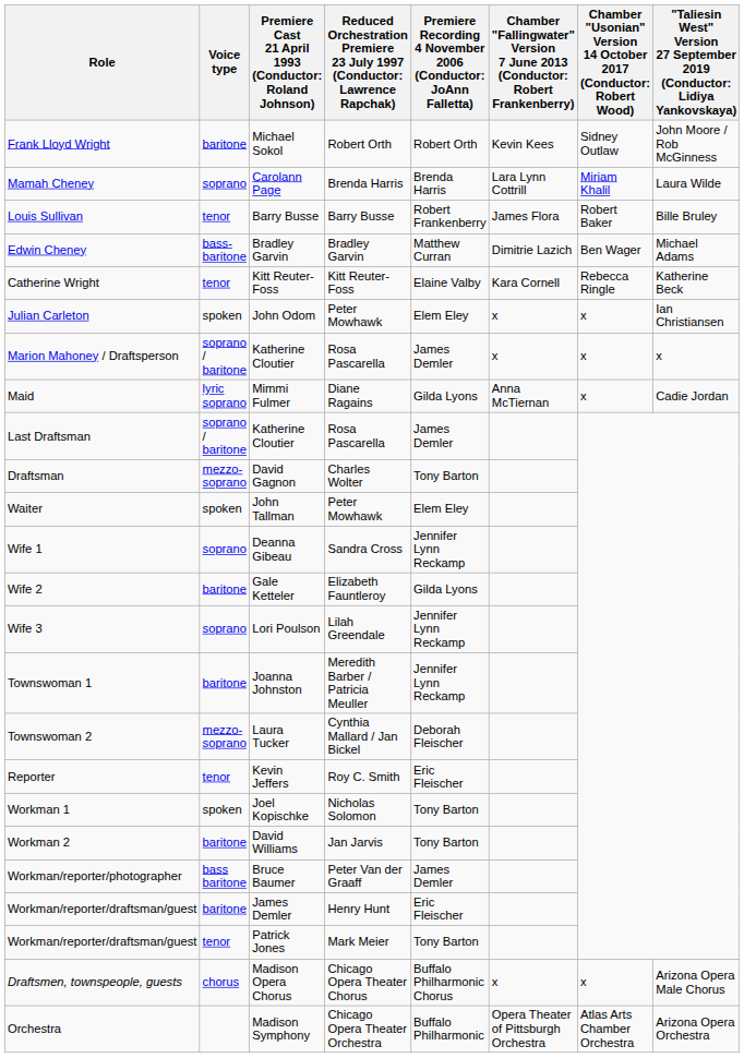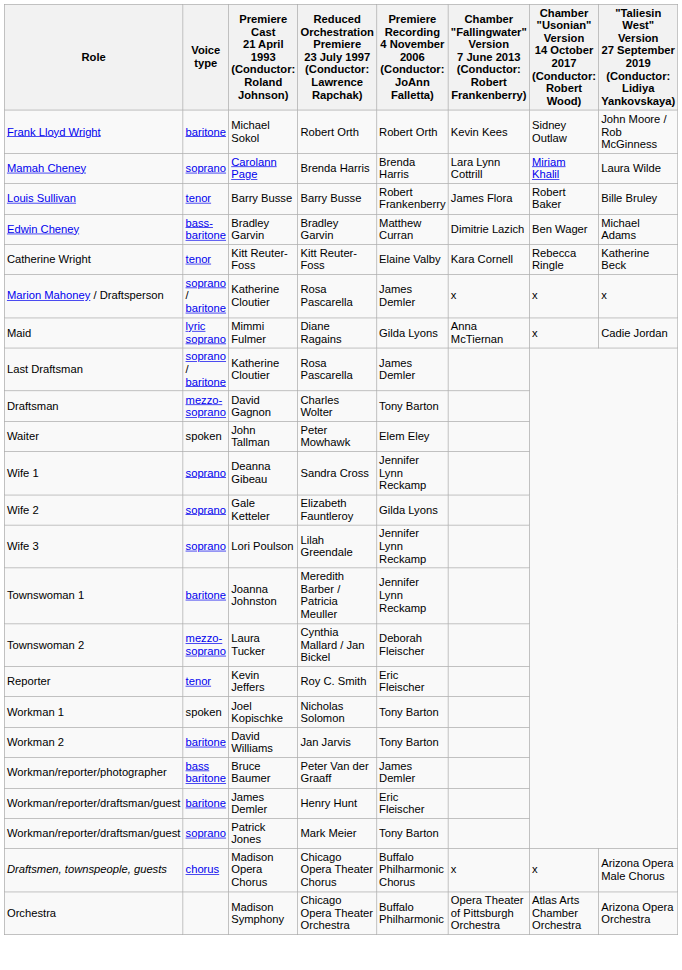 <table class="wikitable">
 <tr>
 <th>Role</th>
 <th>Voice type</th>
 <th>Premiere Cast<br>21 April 1993<br>(Conductor: Roland Johnson)</th>
 <th>Reduced Orchestration Premiere<br>23 July 1997<br>(Conductor: Lawrence Rapchak)</th>
 <th>Premiere Recording<br>4 November 2006<br>(Conductor: JoAnn Falletta)</th>
 <th>Chamber "Fallingwater" Version<br>7 June 2013<br>(Conductor: Robert Frankenberry)</th>
 <th>Chamber "Usonian" Version<br>14 October 2017<br>(Conductor: Robert Wood)</th>
 <th>"Taliesin West" Version<br>27 September 2019<br>(Conductor: Lidiya Yankovskaya)</th>
 </tr>
 <tr>
 <td><a href='#'>Frank Lloyd Wright</a></td>
 <td><a href='#'>baritone</a></td>
 <td>Michael Sokol</td>
 <td>Robert Orth</td>
 <td>Robert Orth</td>
 <td>Kevin Kees</td>
 <td>Sidney Outlaw</td>
 <td>John Moore / Rob McGinness</td>
 </tr>
 <tr>
 <td><a href='#'>Mamah Cheney</a></td>
 <td><a href='#'>soprano</a></td>
 <td><a href='#'>Carolann Page</a></td>
 <td>Brenda Harris</td>
 <td>Brenda Harris</td>
 <td>Lara Lynn Cottrill</td>
 <td><a href='#'>Miriam Khalil</a></td>
 <td>Laura Wilde</td>
 </tr>
 <tr>
 <td><a href='#'>Louis Sullivan</a></td>
 <td><a href='#'>tenor</a></td>
 <td>Barry Busse</td>
 <td>Barry Busse</td>
 <td>Robert Frankenberry</td>
 <td>James Flora</td>
 <td>Robert Baker</td>
 <td>Bille Bruley</td>
 </tr>
 <tr>
 <td><a href='#'>Edwin Cheney</a></td>
 <td><a href='#'>bass-baritone</a></td>
 <td>Bradley Garvin</td>
 <td>Bradley Garvin</td>
 <td>Matthew Curran</td>
 <td>Dimitrie Lazich</td>
 <td>Ben Wager</td>
 <td>Michael Adams</td>
 </tr>
 <tr>
 <td>Catherine Wright</td>
 <td><a href='#'>tenor</a></td>
 <td>Kitt Reuter-Foss</td>
 <td>Kitt Reuter-Foss</td>
 <td>Elaine Valby</td>
 <td>Kara Cornell</td>
 <td>Rebecca Ringle</td>
 <td>Katherine Beck</td>
 </tr>
 <tr>
-<td><a href='#'>Julian Carleton</a></td>
-<td>spoken</td>
-<td>John Odom</td>
-<td>Peter Mowhawk</td>
-<td>Elem Eley</td>
-<td>x</td>
-<td>x</td>
-<td>Ian Christiansen</td>
-</tr>
-<tr>
 <td><a href='#'>Marion Mahoney</a> / Draftsperson</td>
 <td><a href='#'>soprano</a> / <a href='#'>baritone</a></td>
 <td>Katherine Cloutier</td>
 <td>Rosa Pascarella</td>
 <td>James Demler</td>
 <td>x</td>
 <td>x</td>
 <td>x</td>
 </tr>
 <tr>
 <td>Maid</td>
 <td><a href='#'>lyric soprano</a></td>
 <td>Mimmi Fulmer</td>
 <td>Diane Ragains</td>
 <td>Gilda Lyons</td>
 <td>Anna McTiernan</td>
 <td>x</td>
 <td>Cadie Jordan</td>
 </tr>
 <tr>
 <td>Last Draftsman</td>
 <td><a href='#'>soprano</a> / <a href='#'>baritone</a></td>
 <td>Katherine Cloutier</td>
 <td>Rosa Pascarella</td>
 <td>James Demler</td>
 <td></td>
 </tr>
 <tr>
 <td>Draftsman</td>
 <td><a href='#'>mezzo-soprano</a></td>
 <td>David Gagnon</td>
 <td>Charles Wolter</td>
 <td>Tony Barton</td>
 <td></td>
 </tr>
 <tr>
 <td>Waiter</td>
 <td>spoken</td>
 <td>John Tallman</td>
 <td>Peter Mowhawk</td>
 <td>Elem Eley</td>
 <td></td>
 </tr>
 <tr>
 <td>Wife 1</td>
 <td><a href='#'>soprano</a></td>
 <td>Deanna Gibeau</td>
 <td>Sandra Cross</td>
 <td>Jennifer Lynn Reckamp</td>
 <td></td>
 </tr>
 <tr>
 <td>Wife 2</td>
-<td><a href='#'>baritone</a></td>
+<td><a href='#'>soprano</a></td>
 <td>Gale Ketteler</td>
 <td>Elizabeth Fauntleroy</td>
 <td>Gilda Lyons</td>
 <td></td>
 </tr>
 <tr>
 <td>Wife 3</td>
 <td><a href='#'>soprano</a></td>
 <td>Lori Poulson</td>
 <td>Lilah Greendale</td>
 <td>Jennifer Lynn Reckamp</td>
 <td></td>
 </tr>
 <tr>
 <td>Townswoman 1</td>
 <td><a href='#'>baritone</a></td>
 <td>Joanna Johnston</td>
 <td>Meredith Barber / Patricia Meuller</td>
 <td>Jennifer Lynn Reckamp</td>
 <td></td>
 </tr>
 <tr>
 <td>Townswoman 2</td>
 <td><a href='#'>mezzo-soprano</a></td>
 <td>Laura Tucker</td>
 <td>Cynthia Mallard / Jan Bickel</td>
 <td>Deborah Fleischer</td>
 <td></td>
 </tr>
 <tr>
 <td>Reporter</td>
 <td><a href='#'>tenor</a></td>
 <td>Kevin Jeffers</td>
 <td>Roy C. Smith</td>
 <td>Eric Fleischer</td>
 <td></td>
 </tr>
 <tr>
 <td>Workman 1</td>
 <td>spoken</td>
 <td>Joel Kopischke</td>
 <td>Nicholas Solomon</td>
 <td>Tony Barton</td>
 <td></td>
 </tr>
 <tr>
 <td>Workman 2</td>
 <td><a href='#'>baritone</a></td>
 <td>David Williams</td>
 <td>Jan Jarvis</td>
 <td>Tony Barton</td>
 <td></td>
 </tr>
 <tr>
 <td>Workman/reporter/photographer</td>
 <td><a href='#'>bass baritone</a></td>
 <td>Bruce Baumer</td>
 <td>Peter Van der Graaff</td>
 <td>James Demler</td>
 <td></td>
 </tr>
 <tr>
 <td>Workman/reporter/draftsman/guest</td>
 <td><a href='#'>baritone</a></td>
 <td>James Demler</td>
 <td>Henry Hunt</td>
 <td>Eric Fleischer</td>
 <td></td>
 </tr>
 <tr>
 <td>Workman/reporter/draftsman/guest</td>
-<td><a href='#'>tenor</a></td>
+<td><a href='#'>soprano</a></td>
 <td>Patrick Jones</td>
 <td>Mark Meier</td>
 <td>Tony Barton</td>
 <td></td>
 </tr>
 <tr>
 <td><em>Draftsmen, townspeople, guests</em></td>
 <td><a href='#'>chorus</a></td>
 <td>Madison Opera Chorus</td>
 <td>Chicago Opera Theater Chorus</td>
 <td>Buffalo Philharmonic Chorus</td>
 <td>x</td>
 <td>x</td>
 <td>Arizona Opera Male Chorus</td>
 </tr>
 <tr>
 <td>Orchestra</td>
 <td></td>
 <td>Madison Symphony</td>
 <td>Chicago Opera Theater Orchestra</td>
 <td>Buffalo Philharmonic</td>
 <td>Opera Theater of Pittsburgh Orchestra</td>
 <td>Atlas Arts Chamber Orchestra</td>
 <td>Arizona Opera Orchestra</td>
 </tr>
 </table>
